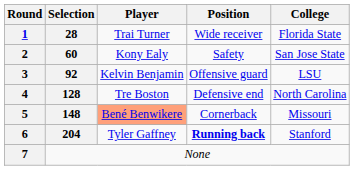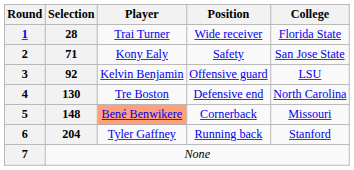 <table class="wikitable" style="font-size: 95%; text-align: center;">
 <tr>
 <th>Round</th>
 <th>Selection</th>
 <th>Player</th>
 <th>Position</th>
 <th>College</th>
 </tr>
 <tr>
 <th><a href='#'>1</a></th>
 <th>28</th>
 <td><a href='#'>Trai Turner</a></td>
 <td><a href='#'>Wide receiver</a></td>
 <td><a href='#'>Florida State</a></td>
 </tr>
 <tr>
 <th>2</th>
-<th>60</th>
+<th>71</th>
 <td><a href='#'>Kony Ealy</a></td>
 <td><a href='#'>Safety</a></td>
 <td><a href='#'>San Jose State</a></td>
 </tr>
 <tr>
 <th>3</th>
 <th>92</th>
 <td><a href='#'>Kelvin Benjamin</a></td>
 <td><a href='#'>Offensive guard</a></td>
 <td><a href='#'>LSU</a></td>
 </tr>
 <tr>
 <th>4</th>
-<th>128</th>
+<th>130</th>
 <td><a href='#'>Tre Boston</a></td>
 <td><a href='#'>Defensive end</a></td>
 <td><a href='#'>North Carolina</a></td>
 </tr>
 <tr>
 <th>5</th>
 <th>148</th>
 <td style="background: lightsalmon;"><a href='#'>Bené Benwikere</a></td>
 <td><a href='#'>Cornerback</a></td>
 <td><a href='#'>Missouri</a></td>
 </tr>
 <tr>
 <th>6</th>
 <th>204</th>
 <td><a href='#'>Tyler Gaffney</a></td>
-<td><strong><a href='#'>Running back</a></strong></td>
+<td><a href='#'>Running back</a></td>
 <td><a href='#'>Stanford</a></td>
 </tr>
 <tr>
 <th>7</th>
 <td colspan=4 align=center><em>None</em></td>
 </tr>
 </table>
